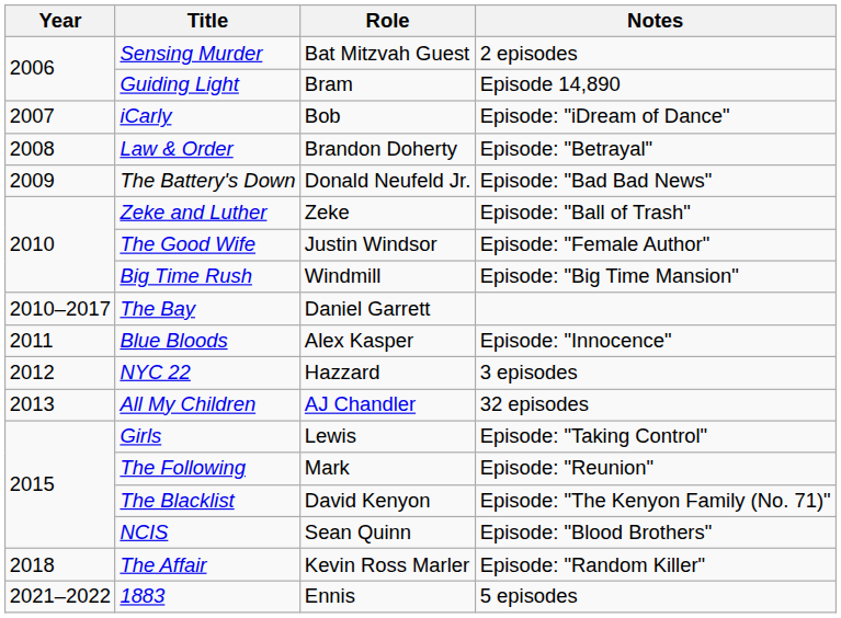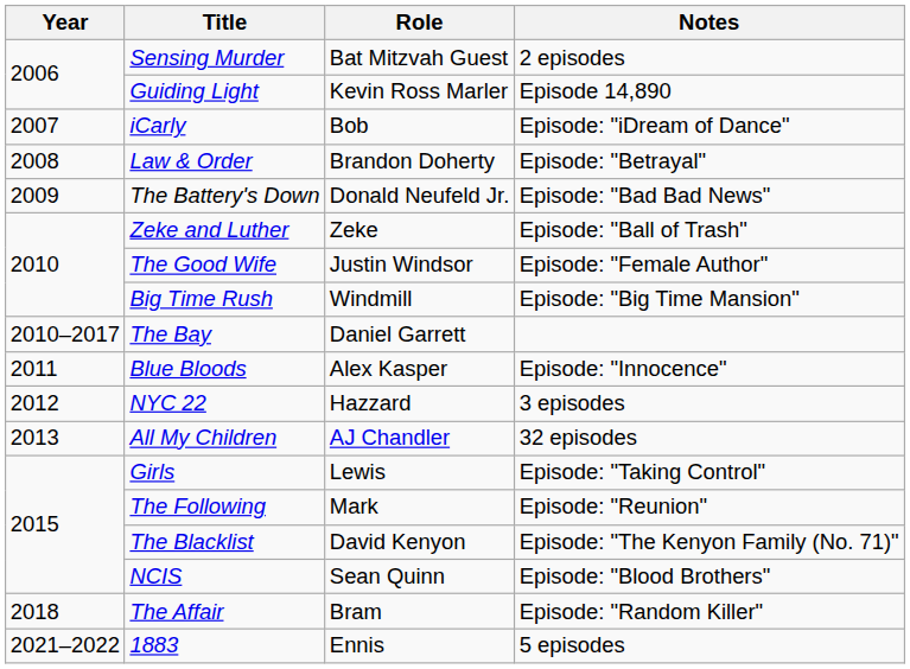 <table class="wikitable sortable">
 <tr>
 <th scope="col">Year</th>
 <th scope="col">Title</th>
 <th scope="col">Role</th>
 <th scope="col" class="unsortable">Notes</th>
 </tr>
 <tr>
 <td rowspan="2">2006</td>
 <td><em><a href='#'>Sensing Murder</a></em></td>
 <td>Bat Mitzvah Guest</td>
 <td>2 episodes</td>
 </tr>
 <tr>
 <td><em><a href='#'>Guiding Light</a></em></td>
-<td>Bram</td>
+<td>Kevin Ross Marler</td>
 <td>Episode 14,890</td>
 </tr>
 <tr>
 <td>2007</td>
 <td><em><a href='#'>iCarly</a></em></td>
 <td>Bob</td>
 <td>Episode: "iDream of Dance"</td>
 </tr>
 <tr>
 <td>2008</td>
 <td><em><a href='#'>Law & Order</a></em></td>
 <td>Brandon Doherty</td>
 <td>Episode: "Betrayal"</td>
 </tr>
 <tr>
 <td>2009</td>
 <td><em>The Battery's Down</em></td>
 <td>Donald Neufeld Jr.</td>
 <td>Episode: "Bad Bad News"</td>
 </tr>
 <tr>
 <td rowspan="3">2010</td>
 <td><em><a href='#'>Zeke and Luther</a></em></td>
 <td>Zeke</td>
 <td>Episode: "Ball of Trash"</td>
 </tr>
 <tr>
 <td><em><a href='#'>The Good Wife</a></em></td>
 <td>Justin Windsor</td>
 <td>Episode: "Female Author"</td>
 </tr>
 <tr>
 <td><em><a href='#'>Big Time Rush</a></em></td>
 <td>Windmill</td>
 <td>Episode: "Big Time Mansion"</td>
 </tr>
 <tr>
 <td>2010–2017</td>
 <td><em><a href='#'>The Bay</a></em></td>
 <td>Daniel Garrett</td>
 <td></td>
 </tr>
 <tr>
 <td>2011</td>
 <td><em><a href='#'>Blue Bloods</a></em></td>
 <td>Alex Kasper</td>
 <td>Episode: "Innocence"</td>
 </tr>
 <tr>
 <td>2012</td>
 <td><em><a href='#'>NYC 22</a></em></td>
 <td>Hazzard</td>
 <td>3 episodes</td>
 </tr>
 <tr>
 <td>2013</td>
 <td><em><a href='#'>All My Children</a></em></td>
 <td><a href='#'>AJ Chandler</a></td>
 <td>32 episodes</td>
 </tr>
 <tr>
 <td rowspan="4">2015</td>
 <td><em><a href='#'>Girls</a></em></td>
 <td>Lewis</td>
 <td>Episode: "Taking Control"</td>
 </tr>
 <tr>
 <td><em><a href='#'>The Following</a></em></td>
 <td>Mark</td>
 <td>Episode: "Reunion"</td>
 </tr>
 <tr>
 <td><em><a href='#'>The Blacklist</a></em></td>
 <td>David Kenyon</td>
 <td>Episode: "The Kenyon Family (No. 71)"</td>
 </tr>
 <tr>
 <td><em><a href='#'>NCIS</a></em></td>
 <td>Sean Quinn</td>
 <td>Episode: "Blood Brothers"</td>
 </tr>
 <tr>
 <td>2018</td>
 <td><em><a href='#'>The Affair</a></em></td>
-<td>Kevin Ross Marler</td>
+<td>Bram</td>
 <td>Episode: "Random Killer"</td>
 </tr>
 <tr>
 <td>2021–2022</td>
 <td><em><a href='#'>1883</a></em></td>
 <td>Ennis</td>
 <td>5 episodes</td>
 </tr>
 </table>
